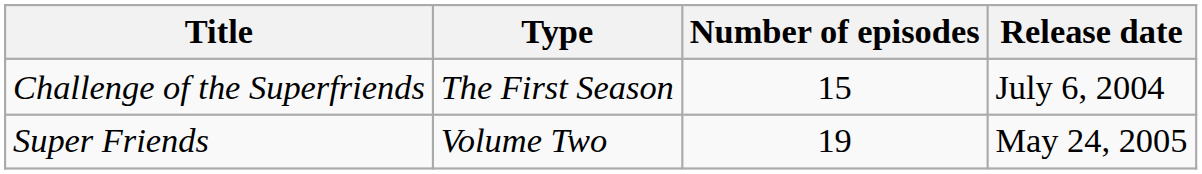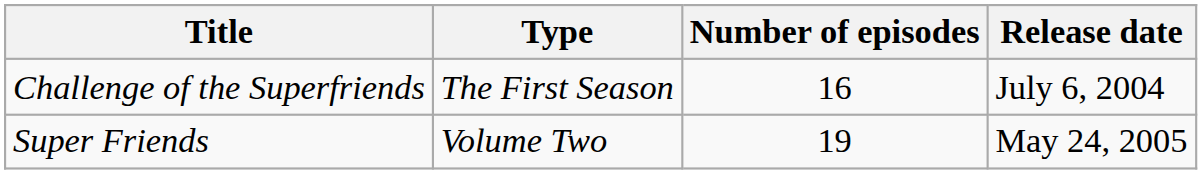 <table class="wikitable">
 <tr>
 <th>Title</th>
 <th>Type</th>
 <th>Number of episodes</th>
 <th>Release date</th>
 </tr>
 <tr>
 <td><em>Challenge of the Superfriends</em></td>
 <td><em>The First Season</em></td>
-<td style="text-align:center;">15</td>
+<td style="text-align:center;">16</td>
 <td>July 6, 2004</td>
 </tr>
 <tr>
 <td><em>Super Friends</em></td>
 <td><em>Volume Two</em></td>
 <td style="text-align:center;">19</td>
 <td>May 24, 2005</td>
 </tr>
 </table>
